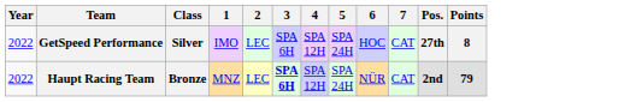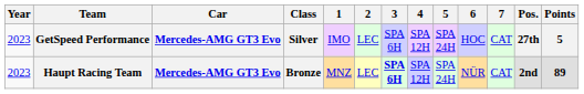 <table class="wikitable" border="1" style="text-align:center; font-size:90%;">
 <tr>
 <th>Year</th>
 <th>Team</th>
+<th>Car</th>
 <th>Class</th>
 <th>1</th>
 <th>2</th>
 <th>3</th>
 <th>4</th>
 <th>5</th>
 <th>6</th>
 <th>7</th>
 <th>Pos.</th>
 <th>Points</th>
 </tr>
 <tr>
-<td><a href='#'>2022</a></td>
+<td><a href='#'>2023</a></td>
 <th>GetSpeed Performance</th>
+<th><a href='#'>Mercedes-AMG GT3 Evo</a></th>
 <th>Silver</th>
 <td style="background:#EFCFFF;"><a href='#'>IMO</a><br></td>
 <td style="background:#DFFFDF;"><a href='#'>LEC</a><br></td>
 <td style="background:#CFCFFF;"><a href='#'>SPA<br>6H</a><br></td>
 <td style="background:#EFCFFF;"><a href='#'>SPA<br>12H</a><br></td>
 <td style="background:#EFCFFF;"><a href='#'>SPA<br>24H</a><br></td>
 <td style="background:#CFCFFF;"><a href='#'>HOC</a><br></td>
 <td style="background:#DFFFDF;"><a href='#'>CAT</a><br></td>
 <th>27th</th>
-<th>8</th>
+<th>5</th>
 </tr>
 <tr>
-<td><a href='#'>2022</a></td>
+<td><a href='#'>2023</a></td>
 <th>Haupt Racing Team</th>
+<th><a href='#'>Mercedes-AMG GT3 Evo</a></th>
 <th>Bronze</th>
 <td style="background:#FFDF9F;"><a href='#'>MNZ</a><br></td>
 <td style="background:#FFFFBF;"><a href='#'>LEC</a><br></td>
 <td style="background:#DFFFDF;"><strong><a href='#'>SPA<br>6H</a><br></strong></td>
 <td style="background:#CFCFFF;"><a href='#'>SPA<br>12H</a><br></td>
 <td style="background:#DFFFDF;"><a href='#'>SPA<br>24H</a><br></td>
 <td style="background:#FFDF9F;"><a href='#'>NÜR</a><br></td>
 <td style="background:#DFFFDF;"><a href='#'>CAT</a><br></td>
 <th style="background:#DFDFDF;">2nd</th>
-<th style="background:#DFDFDF;">79</th>
+<th style="background:#DFDFDF;">89</th>
 </tr>
 </table>
